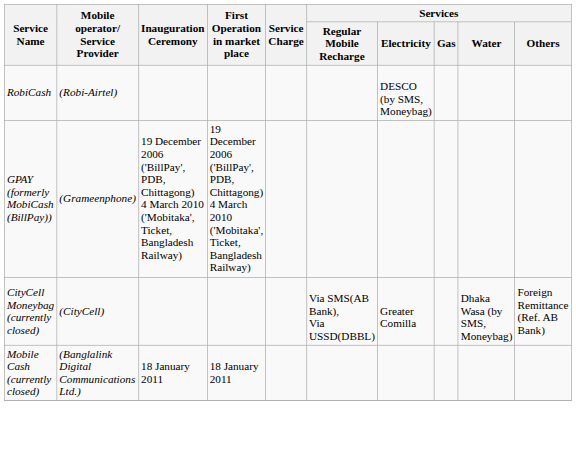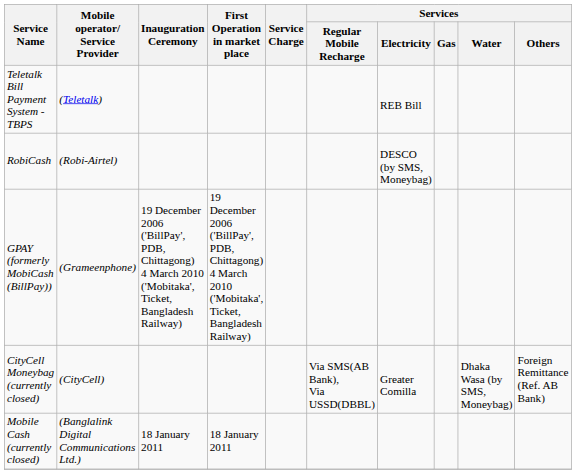 <table class="wikitable sortable" style="width: 100%;">
 <tr>
 <th rowspan="2">Service Name</th>
 <th rowspan="2">Mobile operator/ Service Provider</th>
 <th rowspan="2">Inauguration Ceremony</th>
 <th rowspan="2">First Operation in market place</th>
 <th rowspan="2">Service Charge</th>
 <th colspan="5">Services</th>
 </tr>
 <tr>
 <th>Regular Mobile Recharge</th>
 <th>Electricity</th>
 <th>Gas</th>
 <th>Water</th>
 <th>Others</th>
+</tr>
+<tr>
+<td><em>Teletalk Bill Payment System - TBPS </em></td>
+<td><em>(<a href='#'>Teletalk</a>)</em></td>
+<td></td>
+<td></td>
+<td></td>
+<td></td>
+<td><br> REB Bill</td>
+<td></td>
+<td></td>
+<td></td>
 </tr>
 <tr>
 <td><em>RobiCash</em></td>
 <td><em>(Robi-Airtel)</em></td>
 <td></td>
 <td></td>
 <td></td>
 <td></td>
 <td><br> DESCO (by SMS, Moneybag)</td>
 <td></td>
 <td></td>
 <td></td>
 </tr>
 <tr>
 <td><em>GPAY (formerly MobiCash (BillPay))</em></td>
 <td><em>(Grameenphone)</em></td>
 <td>19 December 2006 ('BillPay', PDB, Chittagong)<br>4 March 2010 ('Mobitaka', Ticket, Bangladesh Railway)</td>
 <td>19 December 2006 ('BillPay', PDB, Chittagong)<br>4 March 2010 ('Mobitaka', Ticket, Bangladesh Railway)</td>
 <td></td>
 <td></td>
 <td></td>
 <td></td>
 <td></td>
 <td></td>
 </tr>
 <tr>
 <td><em>CityCell Moneybag (currently closed)</em></td>
 <td><em>(CityCell)</em></td>
 <td></td>
 <td></td>
 <td></td>
 <td><br> Via SMS(AB Bank),<br>Via USSD(DBBL)</td>
 <td><br> Greater Comilla</td>
 <td></td>
 <td><br>Dhaka Wasa (by SMS, Moneybag)</td>
 <td>Foreign Remittance (Ref. AB Bank)</td>
 </tr>
 <tr>
 <td><em>Mobile Cash (currently closed)</em></td>
 <td><em> (Banglalink Digital Communications Ltd.)</em></td>
 <td>18 January 2011</td>
 <td>18 January 2011</td>
 <td></td>
 <td></td>
 <td></td>
 <td></td>
 <td></td>
 <td></td>
 </tr>
 <tr>
 </tr>
 </table>
